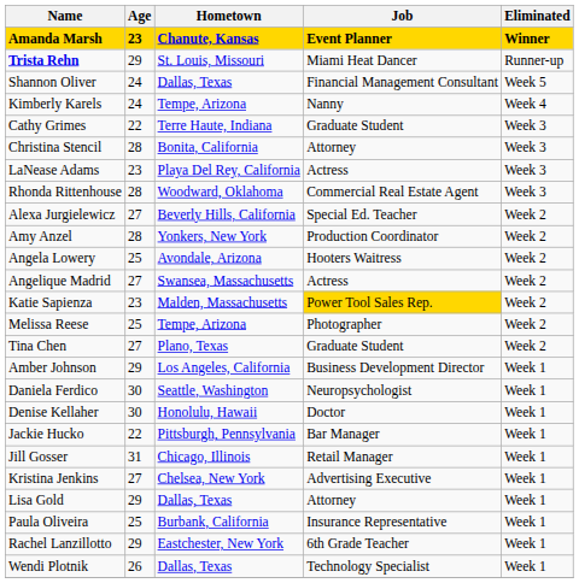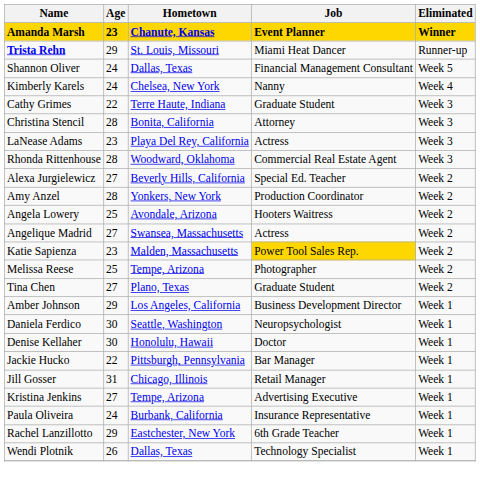 <table class="wikitable sortable">
 <tr>
 <th>Name</th>
 <th>Age</th>
 <th>Hometown</th>
 <th>Job</th>
 <th>Eliminated</th>
 </tr>
 <tr bgcolor="gold">
 <td><strong>Amanda Marsh</strong></td>
 <td><strong>23</strong></td>
 <td><strong><a href='#'>Chanute, Kansas</a></strong></td>
 <td><strong>Event Planner</strong></td>
 <td><strong>Winner</strong></td>
 </tr>
 <tr>
 <td><strong><a href='#'>Trista Rehn</a></strong></td>
 <td>29</td>
 <td><a href='#'>St. Louis, Missouri</a></td>
 <td>Miami Heat Dancer</td>
 <td data-sort-value="Wh">Runner-up</td>
 </tr>
 <tr>
 <td>Shannon Oliver</td>
 <td>24</td>
 <td><a href='#'>Dallas, Texas</a></td>
 <td>Financial Management Consultant</td>
 <td>Week 5</td>
 </tr>
 <tr>
 <td>Kimberly Karels</td>
 <td>24</td>
-<td><a href='#'>Tempe, Arizona</a></td>
+<td><a href='#'>Chelsea, New York</a></td>
 <td>Nanny</td>
 <td>Week 4</td>
 </tr>
 <tr>
 <td>Cathy Grimes</td>
 <td>22</td>
 <td><a href='#'>Terre Haute, Indiana</a></td>
 <td>Graduate Student</td>
 <td>Week 3</td>
 </tr>
 <tr>
 <td>Christina Stencil</td>
 <td>28</td>
 <td><a href='#'>Bonita, California</a></td>
 <td>Attorney</td>
 <td>Week 3</td>
 </tr>
 <tr>
 <td>LaNease Adams</td>
 <td>23</td>
 <td><a href='#'>Playa Del Rey, California</a></td>
 <td>Actress</td>
 <td>Week 3</td>
 </tr>
 <tr>
 <td>Rhonda Rittenhouse</td>
 <td>28</td>
 <td><a href='#'>Woodward, Oklahoma</a></td>
 <td>Commercial Real Estate Agent</td>
 <td>Week 3</td>
 </tr>
 <tr>
 <td>Alexa Jurgielewicz</td>
 <td>27</td>
 <td><a href='#'>Beverly Hills, California</a></td>
 <td>Special Ed. Teacher</td>
 <td>Week 2</td>
 </tr>
 <tr>
 <td>Amy Anzel</td>
 <td>28</td>
 <td><a href='#'>Yonkers, New York</a></td>
 <td>Production Coordinator</td>
 <td>Week 2</td>
 </tr>
 <tr>
 <td>Angela Lowery</td>
 <td>25</td>
 <td><a href='#'>Avondale, Arizona</a></td>
 <td>Hooters Waitress</td>
 <td>Week 2</td>
 </tr>
 <tr>
 <td>Angelique Madrid</td>
 <td>27</td>
 <td><a href='#'>Swansea, Massachusetts</a></td>
 <td>Actress</td>
 <td>Week 2</td>
 </tr>
 <tr>
 <td>Katie Sapienza</td>
 <td>23</td>
 <td><a href='#'>Malden, Massachusetts</a></td>
 <td style="background: gold;">Power Tool Sales Rep.</td>
 <td>Week 2</td>
 </tr>
 <tr>
 <td>Melissa Reese</td>
 <td>25</td>
 <td><a href='#'>Tempe, Arizona</a></td>
 <td>Photographer</td>
 <td>Week 2</td>
 </tr>
 <tr>
 <td>Tina Chen</td>
 <td>27</td>
 <td><a href='#'>Plano, Texas</a></td>
 <td>Graduate Student</td>
 <td>Week 2</td>
 </tr>
 <tr>
 <td>Amber Johnson</td>
 <td>29</td>
 <td><a href='#'>Los Angeles, California</a></td>
 <td>Business Development Director</td>
 <td>Week 1</td>
 </tr>
 <tr>
 <td>Daniela Ferdico</td>
 <td>30</td>
 <td><a href='#'>Seattle, Washington</a></td>
 <td>Neuropsychologist</td>
 <td>Week 1</td>
 </tr>
 <tr>
 <td>Denise Kellaher</td>
 <td>30</td>
 <td><a href='#'>Honolulu, Hawaii</a></td>
 <td>Doctor</td>
 <td>Week 1</td>
 </tr>
 <tr>
 <td>Jackie Hucko</td>
 <td>22</td>
 <td><a href='#'>Pittsburgh, Pennsylvania</a></td>
 <td>Bar Manager</td>
 <td>Week 1</td>
 </tr>
 <tr>
 <td>Jill Gosser</td>
 <td>31</td>
 <td><a href='#'>Chicago, Illinois</a></td>
 <td>Retail Manager</td>
 <td>Week 1</td>
 </tr>
 <tr>
 <td>Kristina Jenkins</td>
 <td>27</td>
-<td><a href='#'>Chelsea, New York</a></td>
+<td><a href='#'>Tempe, Arizona</a></td>
 <td>Advertising Executive</td>
 <td>Week 1</td>
 </tr>
 <tr>
-<td>Lisa Gold</td>
-<td>29</td>
-<td><a href='#'>Dallas, Texas</a></td>
-<td>Attorney</td>
-<td>Week 1</td>
-</tr>
-<tr>
 <td>Paula Oliveira</td>
-<td>25</td>
+<td>24</td>
 <td><a href='#'>Burbank, California</a></td>
 <td>Insurance Representative</td>
 <td>Week 1</td>
 </tr>
 <tr>
 <td>Rachel Lanzillotto</td>
 <td>29</td>
 <td><a href='#'>Eastchester, New York</a></td>
 <td>6th Grade Teacher</td>
 <td>Week 1</td>
 </tr>
 <tr>
 <td>Wendi Plotnik</td>
 <td>26</td>
 <td><a href='#'>Dallas, Texas</a></td>
 <td>Technology Specialist</td>
 <td>Week 1</td>
 </tr>
 <tr>
 </tr>
 </table>
